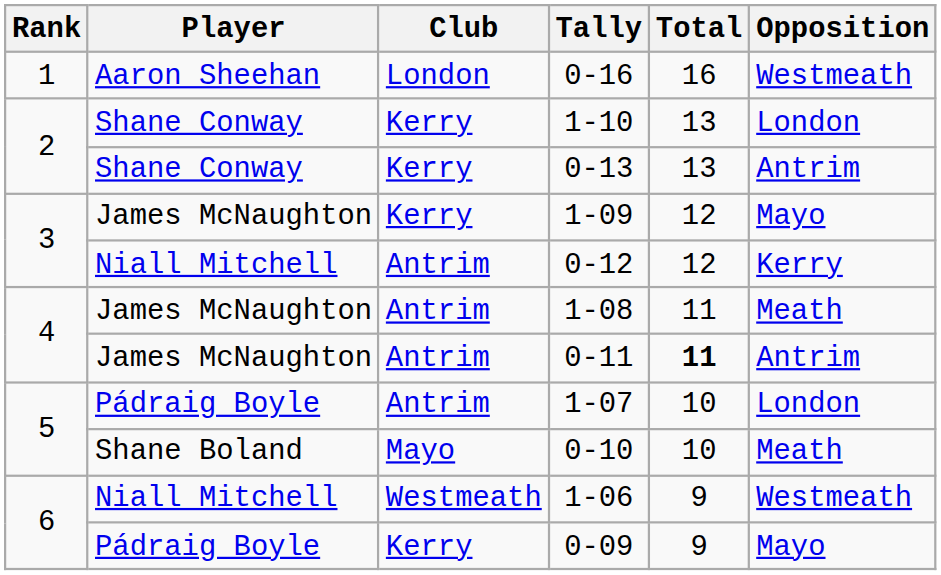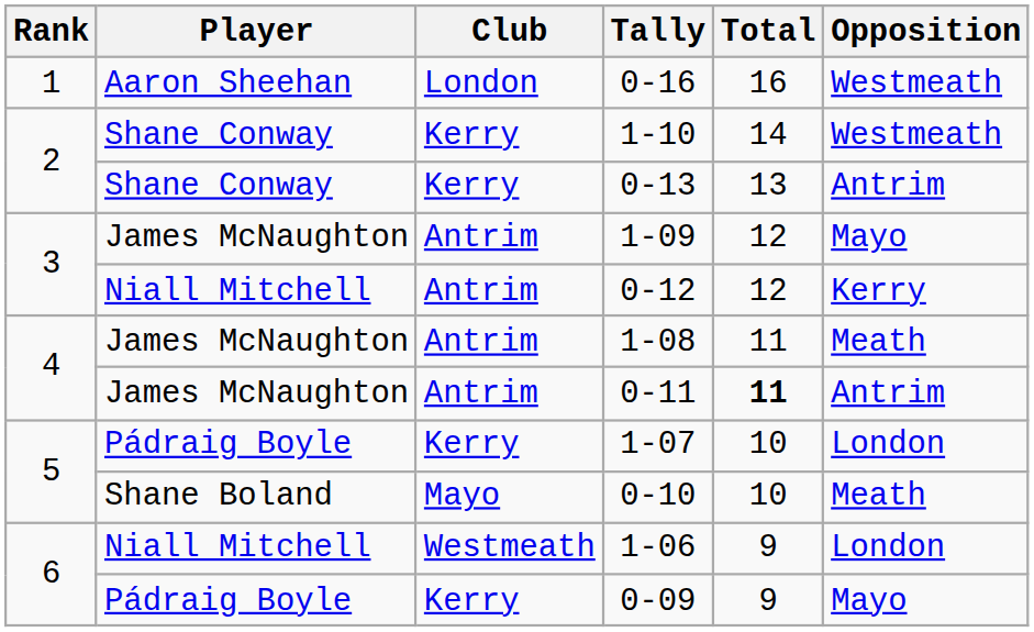 <table class="wikitable">
 <tr>
 <th>Rank</th>
 <th>Player</th>
 <th>Club</th>
 <th>Tally</th>
 <th>Total</th>
 <th>Opposition</th>
 </tr>
 <tr>
 <td rowspan=1 align=center>1</td>
 <td><a href='#'>Aaron Sheehan</a></td>
 <td><a href='#'>London</a></td>
 <td align=center>0-16</td>
 <td align=center>16</td>
 <td><a href='#'>Westmeath</a></td>
 </tr>
 <tr>
 <td rowspan=2 align=center>2</td>
 <td><a href='#'>Shane Conway</a></td>
 <td><a href='#'>Kerry</a></td>
 <td align=center>1-10</td>
-<td align=center>13</td>
-<td><a href='#'>London</a></td>
+<td align=center>14</td>
+<td><a href='#'>Westmeath</a></td>
 </tr>
 <tr>
 <td><a href='#'>Shane Conway</a></td>
 <td><a href='#'>Kerry</a></td>
 <td align=center>0-13</td>
 <td align=center>13</td>
 <td><a href='#'>Antrim</a></td>
 </tr>
 <tr>
 <td rowspan=2 align=center>3</td>
 <td>James McNaughton</td>
-<td><a href='#'>Kerry</a></td>
+<td><a href='#'>Antrim</a></td>
 <td align=center>1-09</td>
 <td align=center>12</td>
 <td><a href='#'>Mayo</a></td>
 </tr>
 <tr>
 <td><a href='#'>Niall Mitchell</a></td>
 <td><a href='#'>Antrim</a></td>
 <td align=center>0-12</td>
 <td align=center>12</td>
 <td><a href='#'>Kerry</a></td>
 </tr>
 <tr>
 <td rowspan=2 align=center>4</td>
 <td>James McNaughton</td>
 <td><a href='#'>Antrim</a></td>
 <td align=center>1-08</td>
 <td align=center>11</td>
 <td><a href='#'>Meath</a></td>
 </tr>
 <tr>
 <td>James McNaughton</td>
 <td><a href='#'>Antrim</a></td>
 <td align=center>0-11</td>
 <td align=center><strong>11</strong></td>
 <td><a href='#'>Antrim</a></td>
 </tr>
 <tr>
 <td rowspan=2 align=center>5</td>
 <td><a href='#'>Pádraig Boyle</a></td>
-<td><a href='#'>Antrim</a></td>
+<td><a href='#'>Kerry</a></td>
 <td align=center>1-07</td>
 <td align=center>10</td>
 <td><a href='#'>London</a></td>
 </tr>
 <tr>
 <td>Shane Boland</td>
 <td><a href='#'>Mayo</a></td>
 <td align=center>0-10</td>
 <td align=center>10</td>
 <td><a href='#'>Meath</a></td>
 </tr>
 <tr>
 <td rowspan=2 align=center>6</td>
 <td><a href='#'>Niall Mitchell</a></td>
 <td><a href='#'>Westmeath</a></td>
 <td align=center>1-06</td>
 <td align=center>9</td>
-<td><a href='#'>Westmeath</a></td>
+<td><a href='#'>London</a></td>
 </tr>
 <tr>
 <td><a href='#'>Pádraig Boyle</a></td>
 <td><a href='#'>Kerry</a></td>
 <td align=center>0-09</td>
 <td align=center>9</td>
 <td><a href='#'>Mayo</a></td>
 </tr>
 </table>
